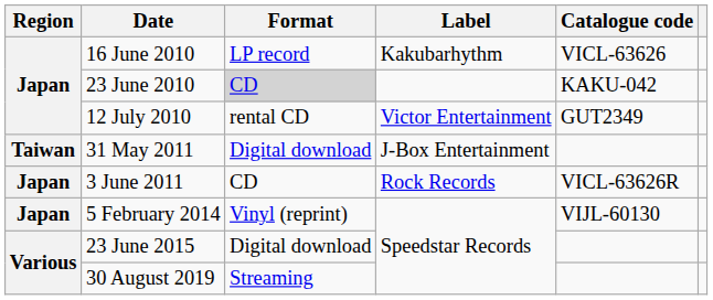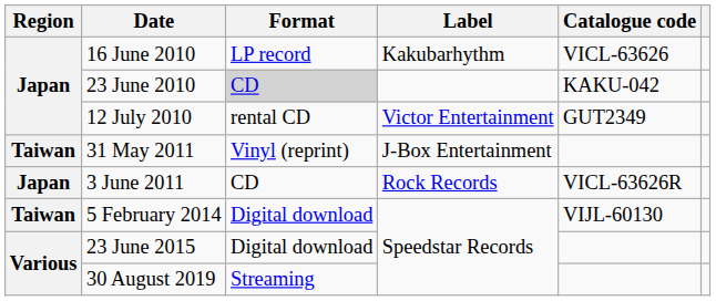 <table class="wikitable unsortable plainrowheaders">
 <tr viny>
 <th scope="col">Region</th>
 <th scope="col">Date</th>
 <th scope="col">Format</th>
 <th scope="col">Label</th>
 <th>Catalogue code</th>
 <th scope="col"></th>
 </tr>
 <tr>
 <th scope="row" rowspan="3">Japan</th>
 <td>16 June 2010</td>
 <td><a href='#'>LP record</a></td>
 <td>Kakubarhythm</td>
 <td>VICL-63626</td>
 <td style="text-align:center;"></td>
 </tr>
 <tr>
 <td>23 June 2010</td>
 <td style="background: lightgrey;"><a href='#'>CD</a></td>
 <td></td>
 <td>KAKU-042</td>
 <td style="text-align:center;"></td>
 </tr>
 <tr>
 <td>12 July 2010</td>
 <td>rental CD</td>
 <td><a href='#'>Victor Entertainment</a></td>
 <td>GUT2349</td>
 <td style="text-align:center;"></td>
 </tr>
 <tr>
 <th scope="row">Taiwan</th>
 <td>31 May 2011</td>
-<td><a href='#'>Digital download</a></td>
+<td><a href='#'>Vinyl</a> (reprint)</td>
 <td>J-Box Entertainment</td>
 <td></td>
 <td style="text-align:center;"></td>
 </tr>
 <tr>
 <th scope="row">Japan</th>
 <td>3 June 2011</td>
 <td>CD</td>
 <td><a href='#'>Rock Records</a></td>
 <td>VICL-63626R</td>
 <td style="text-align:center;"></td>
 </tr>
 <tr>
-<th scope="row">Japan</th>
+<th scope="row">Taiwan</th>
 <td>5 February 2014</td>
-<td><a href='#'>Vinyl</a> (reprint)</td>
+<td><a href='#'>Digital download</a></td>
 <td rowspan="3">Speedstar Records</td>
 <td>VIJL-60130</td>
 <td style="text-align:center;"></td>
 </tr>
 <tr>
 <th scope="row" rowspan="2">Various</th>
 <td>23 June 2015</td>
 <td>Digital download</td>
 <td></td>
 <td style="text-align:center;"></td>
 </tr>
 <tr>
 <td>30 August 2019</td>
 <td><a href='#'>Streaming</a></td>
 <td></td>
 <td style="text-align:center;"></td>
 </tr>
 </table>
